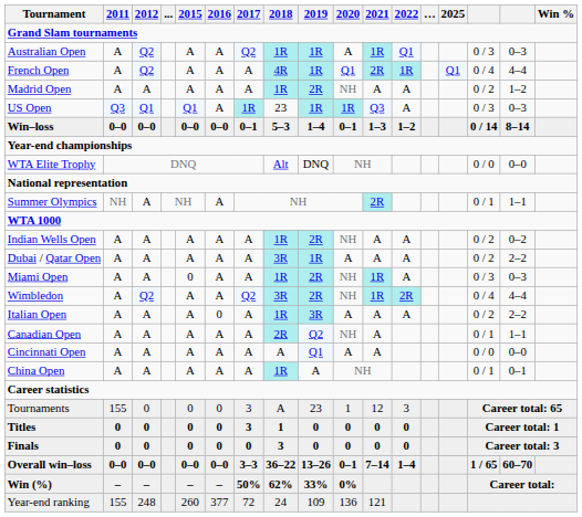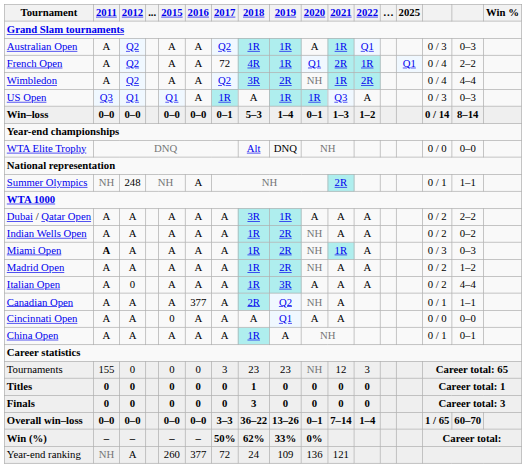 <table class="wikitable nowrap" style=text-align:center>
 <tr>
 <th>Tournament</th>
 <th><a href='#'>2011</a></th>
 <th><a href='#'>2012</a></th>
 <th>...</th>
 <th><a href='#'>2015</a></th>
 <th><a href='#'>2016</a></th>
 <th><a href='#'>2017</a></th>
 <th><a href='#'>2018</a></th>
 <th><a href='#'>2019</a></th>
 <th><a href='#'>2020</a></th>
 <th><a href='#'>2021</a></th>
 <th><a href='#'>2022</a></th>
 <th>…</th>
 <th>2025</th>
 <th></th>
 <th></th>
 <th>Win %</th>
 </tr>
 <tr>
 <td colspan="17" align="left"><strong><a href='#'>Grand Slam tournaments</a></strong></td>
 </tr>
 <tr>
 <td align=left><a href='#'>Australian Open</a></td>
 <td>A</td>
 <td bgcolor=f0f8ff><a href='#'>Q2</a></td>
 <td></td>
 <td>A</td>
 <td>A</td>
 <td bgcolor=f0f8ff><a href='#'>Q2</a></td>
 <td style=background:#afeeee><a href='#'>1R</a></td>
 <td style=background:#afeeee><a href='#'>1R</a></td>
 <td>A</td>
 <td style=background:#afeeee><a href='#'>1R</a></td>
 <td bgcolor=f0f8ff><a href='#'>Q1</a></td>
 <td></td>
 <td></td>
 <td>0 / 3</td>
 <td>0–3</td>
 <td></td>
 </tr>
 <tr>
 <td align=left><a href='#'>French Open</a></td>
 <td>A</td>
 <td bgcolor=f0f8ff><a href='#'>Q2</a></td>
 <td></td>
 <td>A</td>
 <td>A</td>
-<td>A</td>
+<td>72</td>
 <td style=background:#afeeee><a href='#'>4R</a></td>
 <td style=background:#afeeee><a href='#'>1R</a></td>
 <td bgcolor=f0f8ff><a href='#'>Q1</a></td>
 <td style=background:#afeeee><a href='#'>2R</a></td>
 <td style=background:#afeeee><a href='#'>1R</a></td>
 <td></td>
 <td bgcolor=f0f8ff><a href='#'>Q1</a></td>
 <td>0 / 4</td>
-<td>4–4</td>
+<td>2–2</td>
 <td></td>
 </tr>
 <tr>
-<td align=left><a href='#'>Madrid Open</a></td>
+<td align=left><a href='#'>Wimbledon</a></td>
 <td>A</td>
-<td>A</td>
+<td bgcolor=f0f8ff><a href='#'>Q2</a></td>
 <td></td>
 <td>A</td>
 <td>A</td>
-<td>A</td>
-<td bgcolor=afeeee><a href='#'>1R</a></td>
+<td bgcolor=f0f8ff><a href='#'>Q2</a></td>
+<td style=background:#afeeee><a href='#'>3R</a></td>
+<td style=background:#afeeee><a href='#'>2R</a></td>
+<td style=color:#767676>NH</td>
+<td style=background:#afeeee><a href='#'>1R</a></td>
 <td bgcolor=afeeee><a href='#'>2R</a></td>
-<td style=color:#767676>NH</td>
-<td>A</td>
-<td>A</td>
 <td></td>
 <td></td>
-<td>0 / 2</td>
-<td>1–2</td>
+<td>0 / 4</td>
+<td>4–4</td>
 <td></td>
 </tr>
 <tr>
 <td align=left><a href='#'>US Open</a></td>
 <td bgcolor=f0f8ff><a href='#'>Q3</a></td>
 <td bgcolor=f0f8ff><a href='#'>Q1</a></td>
 <td></td>
 <td bgcolor=f0f8ff><a href='#'>Q1</a></td>
 <td>A</td>
 <td style=background:#afeeee><a href='#'>1R</a></td>
-<td>23</td>
+<td>A</td>
 <td style=background:#afeeee><a href='#'>1R</a></td>
 <td style=background:#afeeee><a href='#'>1R</a></td>
 <td bgcolor=f0f8ff><a href='#'>Q3</a></td>
 <td>A</td>
 <td></td>
 <td></td>
 <td>0 / 3</td>
 <td>0–3</td>
 <td></td>
 </tr>
 <tr style=font-weight:bold;background:#efefef>
 <td style=text-align:left>Win–loss</td>
 <td>0–0</td>
 <td>0–0</td>
 <td></td>
 <td>0–0</td>
 <td>0–0</td>
 <td>0–1</td>
 <td>5–3</td>
 <td>1–4</td>
 <td>0–1</td>
 <td>1–3</td>
 <td>1–2</td>
 <td></td>
 <td></td>
 <td>0 / 14</td>
 <td>8–14</td>
 <td></td>
 </tr>
 <tr>
 <td colspan="17" align="left"><strong>Year-end championships</strong></td>
 </tr>
 <tr>
 <td align=left><a href='#'>WTA Elite Trophy</a></td>
 <td style=color:#767676 colspan="6">DNQ</td>
 <td><a href='#'>Alt</a></td>
 <td Dstyle=color:#767676>DNQ</td>
 <td colspan="2" style="color:#767676">NH</td>
 <td></td>
 <td></td>
 <td></td>
 <td>0 / 0</td>
 <td>0–0</td>
 <td></td>
 </tr>
 <tr>
 <td colspan="17" style="text-align:left"><strong>National representation</strong></td>
 </tr>
 <tr>
 <td align=left><a href='#'>Summer Olympics</a></td>
 <td style=color:#767676>NH</td>
-<td>A</td>
+<td>248</td>
 <td colspan=2 style=color:#767676>NH</td>
 <td>A</td>
 <td colspan=4 style=color:#767676>NH</td>
 <td style=background:#afeeee><a href='#'>2R</a></td>
 <td></td>
 <td></td>
 <td></td>
 <td>0 / 1</td>
 <td>1–1</td>
 <td></td>
 </tr>
 <tr>
 <td colspan="17" style="text-align:left"><strong><a href='#'>WTA 1000</a></strong></td>
+</tr>
+<tr>
+<td align=left><a href='#'>Dubai</a> / <a href='#'>Qatar Open</a></td>
+<td>A</td>
+<td>A</td>
+<td></td>
+<td>A</td>
+<td>A</td>
+<td>A</td>
+<td bgcolor=afeeee><a href='#'>3R</a></td>
+<td bgcolor=afeeee><a href='#'>1R</a></td>
+<td>A</td>
+<td>A</td>
+<td>A</td>
+<td></td>
+<td></td>
+<td>0 / 2</td>
+<td>2–2</td>
+<td></td>
 </tr>
 <tr>
 <td align=left><a href='#'>Indian Wells Open</a></td>
 <td>A</td>
 <td>A</td>
 <td></td>
 <td>A</td>
 <td>A</td>
 <td>A</td>
 <td bgcolor=afeeee><a href='#'>1R</a></td>
 <td bgcolor=afeeee><a href='#'>2R</a></td>
 <td style="color:#767676">NH</td>
 <td>A</td>
 <td>A</td>
 <td></td>
 <td></td>
 <td>0 / 2</td>
 <td>0–2</td>
 <td></td>
 </tr>
 <tr>
-<td align=left><a href='#'>Dubai</a> / <a href='#'>Qatar Open</a></td>
-<td>A</td>
+<td align=left><a href='#'>Miami Open</a></td>
+<td><strong>A</strong></td>
 <td>A</td>
 <td></td>
 <td>A</td>
-<td>A</td>
-<td>A</td>
-<td bgcolor=afeeee><a href='#'>3R</a></td>
-<td bgcolor=afeeee><a href='#'>1R</a></td>
-<td>A</td>
-<td>A</td>
-<td>A</td>
-<td></td>
-<td></td>
-<td>0 / 2</td>
-<td>2–2</td>
-<td></td>
-</tr>
-<tr>
-<td align=left><a href='#'>Miami Open</a></td>
-<td>A</td>
-<td>A</td>
-<td></td>
-<td>0</td>
 <td>A</td>
 <td>A</td>
 <td bgcolor=afeeee><a href='#'>1R</a></td>
 <td bgcolor=afeeee><a href='#'>2R</a></td>
 <td style=color:#767676>NH</td>
 <td bgcolor=afeeee><a href='#'>1R</a></td>
 <td>A</td>
 <td></td>
 <td></td>
 <td>0 / 3</td>
 <td>0–3</td>
 <td></td>
 </tr>
 <tr>
-<td align=left><a href='#'>Wimbledon</a></td>
+<td align=left><a href='#'>Madrid Open</a></td>
 <td>A</td>
-<td bgcolor=f0f8ff><a href='#'>Q2</a></td>
+<td>A</td>
 <td></td>
 <td>A</td>
 <td>A</td>
-<td bgcolor=f0f8ff><a href='#'>Q2</a></td>
-<td style=background:#afeeee><a href='#'>3R</a></td>
-<td style=background:#afeeee><a href='#'>2R</a></td>
+<td>A</td>
+<td bgcolor=afeeee><a href='#'>1R</a></td>
+<td bgcolor=afeeee><a href='#'>2R</a></td>
 <td style=color:#767676>NH</td>
-<td style=background:#afeeee><a href='#'>1R</a></td>
-<td bgcolor=afeeee><a href='#'>2R</a></td>
+<td>A</td>
+<td>A</td>
 <td></td>
 <td></td>
-<td>0 / 4</td>
-<td>4–4</td>
+<td>0 / 2</td>
+<td>1–2</td>
 <td></td>
 </tr>
 <tr>
 <td align=left><a href='#'>Italian Open</a></td>
 <td>A</td>
-<td>A</td>
+<td>0</td>
 <td></td>
 <td>A</td>
-<td>0</td>
+<td>A</td>
 <td>A</td>
 <td bgcolor=afeeee><a href='#'>1R</a></td>
 <td bgcolor=afeeee><a href='#'>3R</a></td>
 <td>A</td>
 <td>A</td>
 <td>A</td>
 <td></td>
 <td></td>
 <td>0 / 2</td>
-<td>2–2</td>
+<td>4–4</td>
 <td></td>
 </tr>
 <tr>
 <td align=left><a href='#'>Canadian Open</a></td>
 <td>A</td>
 <td>A</td>
 <td></td>
 <td>A</td>
-<td>A</td>
+<td>377</td>
 <td>A</td>
 <td bgcolor=afeeee><a href='#'>2R</a></td>
 <td bgcolor=f0f8ff><a href='#'>Q2</a></td>
 <td style=color:#767676>NH</td>
 <td>A</td>
 <td></td>
 <td></td>
 <td></td>
 <td>0 / 1</td>
 <td>1–1</td>
 <td></td>
 </tr>
 <tr>
 <td align=left><a href='#'>Cincinnati Open</a></td>
 <td>A</td>
 <td>A</td>
 <td></td>
-<td>A</td>
+<td>0</td>
 <td>A</td>
 <td>A</td>
 <td>A</td>
 <td bgcolor=f0f8ff><a href='#'>Q1</a></td>
 <td>A</td>
 <td>A</td>
 <td></td>
 <td></td>
 <td></td>
 <td>0 / 0</td>
 <td>0–0</td>
 <td></td>
 </tr>
 <tr>
 <td align=left><a href='#'>China Open</a></td>
 <td>A</td>
 <td>A</td>
 <td></td>
 <td>A</td>
 <td>A</td>
 <td>A</td>
 <td bgcolor=afeeee><a href='#'>1R</a></td>
 <td>A</td>
 <td colspan="2" style="color:#767676">NH</td>
 <td></td>
 <td></td>
 <td></td>
 <td>0 / 1</td>
 <td>0–1</td>
 <td></td>
 </tr>
 <tr>
 <td colspan="17" align="left"><strong>Career statistics</strong></td>
 </tr>
 <tr style=background:#efefef>
 <td style=text-align:left>Tournaments</td>
 <td>155</td>
 <td>0</td>
 <td></td>
 <td>0</td>
 <td>0</td>
 <td>3</td>
-<td>A</td>
 <td>23</td>
-<td>1</td>
+<td>23</td>
+<td style=color:#767676>NH</td>
 <td>12</td>
 <td>3</td>
 <td></td>
 <td></td>
 <td colspan="3"><strong>Career total: 65</strong></td>
 </tr>
 <tr style=font-weight:bold;background:#efefef>
 <td style=text-align:left>Titles</td>
 <td>0</td>
 <td>0</td>
 <td></td>
 <td>0</td>
 <td>0</td>
-<td>3</td>
+<td>0</td>
 <td>1</td>
 <td>0</td>
 <td>0</td>
 <td>0</td>
 <td>0</td>
 <td></td>
 <td></td>
 <td colspan="3">Career total: 1</td>
 </tr>
 <tr style=font-weight:bold;background:#efefef>
 <td style=text-align:left>Finals</td>
 <td>0</td>
 <td>0</td>
 <td></td>
 <td>0</td>
 <td>0</td>
 <td>0</td>
 <td>3</td>
 <td>0</td>
 <td>0</td>
 <td>0</td>
 <td>0</td>
 <td></td>
 <td></td>
 <td colspan="3">Career total: 3</td>
 </tr>
 <tr style=font-weight:bold;background:#efefef>
 <td style=text-align:left>Overall win–loss</td>
 <td>0–0</td>
 <td>0–0</td>
 <td></td>
 <td>0–0</td>
 <td>0–0</td>
 <td>3–3</td>
 <td>36–22</td>
 <td>13–26</td>
 <td>0–1</td>
 <td>7–14</td>
 <td>1–4</td>
 <td></td>
 <td></td>
 <td>1 / 65</td>
 <td>60–70</td>
 <td></td>
 </tr>
 <tr style=font-weight:bold;background:#efefef>
 <td style=text-align:left>Win (%)</td>
 <td>–</td>
 <td>–</td>
 <td></td>
 <td>–</td>
 <td>–</td>
 <td>50%</td>
 <td>62%</td>
 <td>33%</td>
 <td>0%</td>
 <td></td>
 <td></td>
 <td></td>
 <td></td>
 <td colspan="3">Career total: </td>
 </tr>
 <tr bgcolor=efefef>
 <td align=left>Year-end ranking</td>
-<td>155</td>
-<td>248</td>
+<td style=color:#767676>NH</td>
+<td>A</td>
 <td></td>
 <td>260</td>
 <td>377</td>
 <td>72</td>
 <td>24</td>
 <td>109</td>
 <td>136</td>
 <td>121</td>
 <td></td>
 <td></td>
 <td></td>
 <td colspan="3"></td>
 </tr>
 </table>
